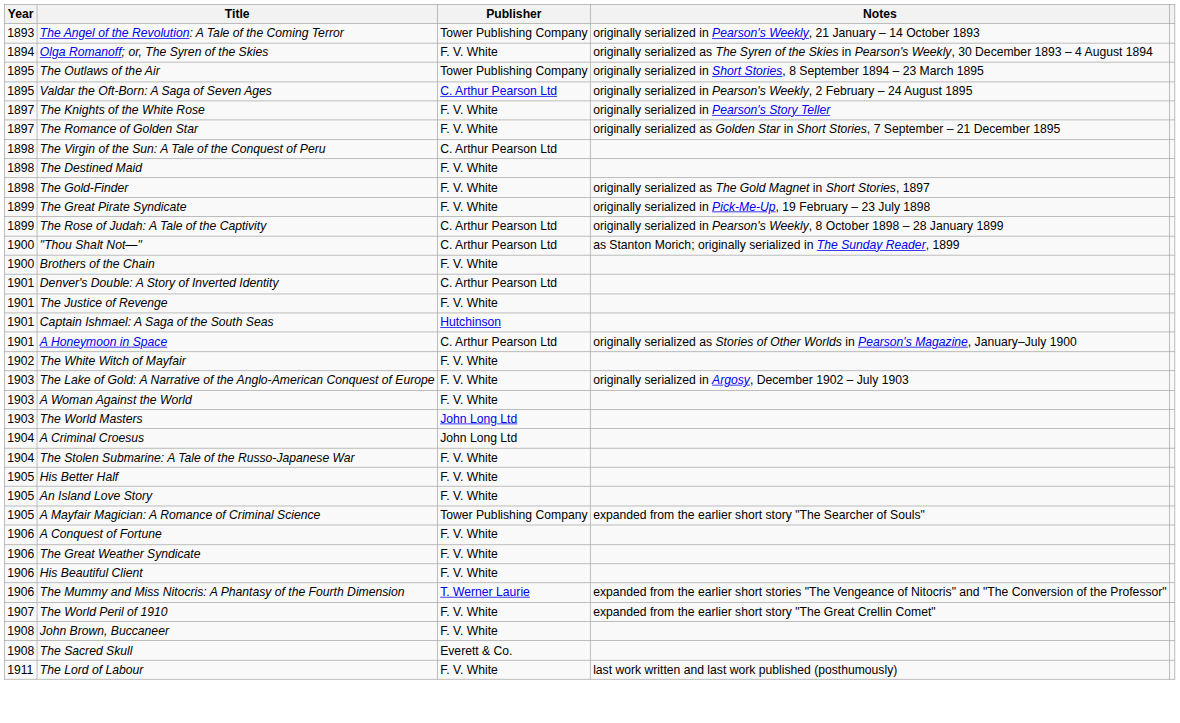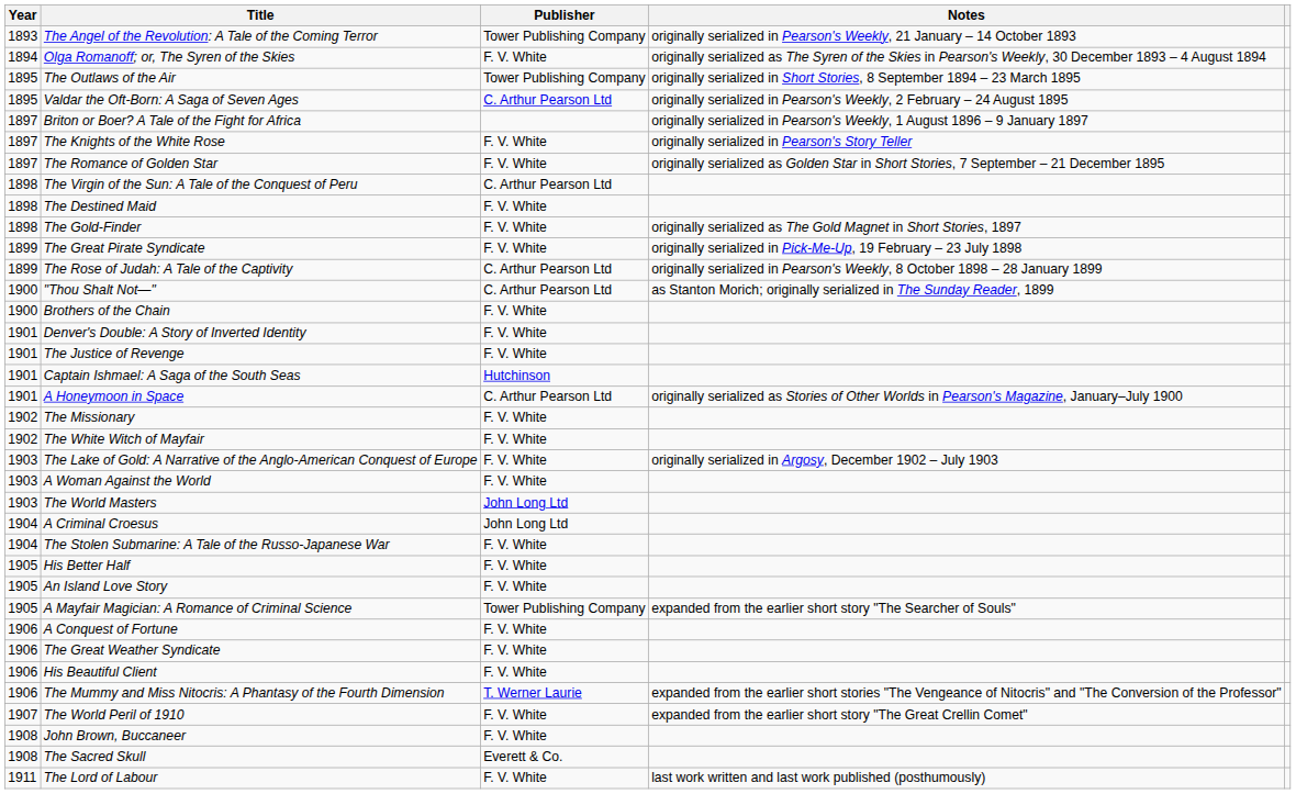 <table class="wikitable">
 <tr>
 <th>Year</th>
 <th>Title</th>
 <th>Publisher</th>
 <th>Notes</th>
 <th></th>
 </tr>
 <tr>
 <td>1893</td>
 <td><em><a href='#'>The Angel of the Revolution</a>: A Tale of the Coming Terror</em></td>
 <td>Tower Publishing Company</td>
 <td>originally serialized in <em><a href='#'>Pearson's Weekly</a></em>, 21 January – 14 October 1893</td>
 <td></td>
 </tr>
 <tr>
 <td>1894</td>
 <td><em><a href='#'>Olga Romanoff</a>;</em> <em>or,</em> <em>The Syren of the Skies</em></td>
 <td>F. V. White</td>
 <td>originally serialized as <em>The Syren of the Skies</em> in <em>Pearson's Weekly</em>, 30 December 1893 – 4 August 1894</td>
 <td></td>
 </tr>
 <tr>
 <td>1895</td>
 <td><em>The Outlaws of the Air</em></td>
 <td>Tower Publishing Company</td>
 <td>originally serialized in <em><a href='#'>Short Stories</a></em>, 8 September 1894 – 23 March 1895</td>
 <td></td>
 </tr>
 <tr>
 <td>1895</td>
 <td><em>Valdar the Oft-Born: A Saga of Seven Ages</em></td>
 <td><a href='#'>C. Arthur Pearson Ltd</a></td>
 <td>originally serialized in <em>Pearson's Weekly</em>, 2 February – 24 August 1895</td>
+<td></td>
+</tr>
+<tr>
+<td>1897</td>
+<td><em>Briton or Boer? A Tale of the Fight for Africa</em></td>
+<td></td>
+<td>originally serialized in <em>Pearson's Weekly</em>, 1 August 1896 – 9 January 1897</td>
 <td></td>
 </tr>
 <tr>
 <td>1897</td>
 <td><em>The Knights of the White Rose</em></td>
 <td>F. V. White</td>
 <td>originally serialized in <em><a href='#'>Pearson's Story Teller</a></em></td>
 <td></td>
 </tr>
 <tr>
 <td>1897</td>
 <td><em>The Romance of Golden Star</em></td>
 <td>F. V. White</td>
 <td>originally serialized as <em>Golden Star</em> in <em>Short Stories</em>, 7 September – 21 December 1895</td>
 <td></td>
 </tr>
 <tr>
 <td>1898</td>
 <td><em>The Virgin of the Sun: A Tale of the Conquest of Peru</em></td>
 <td>C. Arthur Pearson Ltd</td>
 <td></td>
 <td></td>
 </tr>
 <tr>
 <td>1898</td>
 <td><em>The Destined Maid</em></td>
 <td>F. V. White</td>
 <td></td>
 <td></td>
 </tr>
 <tr>
 <td>1898</td>
 <td><em>The Gold-Finder</em></td>
 <td>F. V. White</td>
 <td>originally serialized as <em>The Gold Magnet</em> in <em>Short Stories</em>, 1897</td>
 <td></td>
 </tr>
 <tr>
 <td>1899</td>
 <td><em>The Great Pirate Syndicate</em></td>
 <td>F. V. White</td>
 <td>originally serialized in <em><a href='#'>Pick-Me-Up</a></em>, 19 February – 23 July 1898</td>
 <td></td>
 </tr>
 <tr>
 <td>1899</td>
 <td><em>The Rose of Judah: A Tale of the Captivity</em></td>
 <td>C. Arthur Pearson Ltd</td>
 <td>originally serialized in <em>Pearson's Weekly</em>, 8 October 1898 – 28 January 1899</td>
 <td></td>
 </tr>
 <tr>
 <td>1900</td>
 <td><em>"Thou Shalt Not—"</em></td>
 <td>C. Arthur Pearson Ltd</td>
 <td>as Stanton Morich; originally serialized in <em><a href='#'>The Sunday Reader</a></em>, 1899</td>
 <td></td>
 </tr>
 <tr>
 <td>1900</td>
 <td><em>Brothers of the Chain</em></td>
 <td>F. V. White</td>
 <td></td>
 <td></td>
 </tr>
 <tr>
 <td>1901</td>
 <td><em>Denver's Double: A Story of Inverted Identity</em></td>
-<td>C. Arthur Pearson Ltd</td>
+<td>F. V. White</td>
 <td></td>
 <td></td>
 </tr>
 <tr>
 <td>1901</td>
 <td><em>The Justice of Revenge</em></td>
 <td>F. V. White</td>
 <td></td>
 <td></td>
 </tr>
 <tr>
 <td>1901</td>
 <td><em>Captain Ishmael: A Saga of the South Seas</em></td>
 <td><a href='#'>Hutchinson</a></td>
 <td></td>
 <td></td>
 </tr>
 <tr>
 <td>1901</td>
 <td><em><a href='#'>A Honeymoon in Space</a></em></td>
 <td>C. Arthur Pearson Ltd</td>
 <td>originally serialized as <em>Stories of Other Worlds</em> in <em><a href='#'>Pearson's Magazine</a></em>, January–July 1900</td>
+<td></td>
+</tr>
+<tr>
+<td>1902</td>
+<td><em>The Missionary</em></td>
+<td>F. V. White</td>
+<td></td>
 <td></td>
 </tr>
 <tr>
 <td>1902</td>
 <td><em>The White Witch of Mayfair</em></td>
 <td>F. V. White</td>
 <td></td>
 <td></td>
 </tr>
 <tr>
 <td>1903</td>
 <td><em>The Lake of Gold: A Narrative of the Anglo-American Conquest of Europe</em></td>
 <td>F. V. White</td>
 <td>originally serialized in <em><a href='#'>Argosy</a></em>, December 1902 – July 1903</td>
 <td></td>
 </tr>
 <tr>
 <td>1903</td>
 <td><em>A Woman Against the World</em></td>
 <td>F. V. White</td>
 <td></td>
 <td></td>
 </tr>
 <tr>
 <td>1903</td>
 <td><em>The World Masters</em></td>
 <td><a href='#'>John Long Ltd</a></td>
 <td></td>
 <td></td>
 </tr>
 <tr>
 <td>1904</td>
 <td><em>A Criminal Croesus</em></td>
 <td>John Long Ltd</td>
 <td></td>
 <td></td>
 </tr>
 <tr>
 <td>1904</td>
 <td><em>The Stolen Submarine: A Tale of the Russo-Japanese War</em></td>
 <td>F. V. White</td>
 <td></td>
 <td></td>
 </tr>
 <tr>
 <td>1905</td>
 <td><em>His Better Half</em></td>
 <td>F. V. White</td>
 <td></td>
 <td></td>
 </tr>
 <tr>
 <td>1905</td>
 <td><em>An Island Love Story</em></td>
 <td>F. V. White</td>
 <td></td>
 <td></td>
 </tr>
 <tr>
 <td>1905</td>
 <td><em>A Mayfair Magician: A Romance of Criminal Science</em></td>
 <td>Tower Publishing Company</td>
 <td>expanded from the earlier short story "The Searcher of Souls"</td>
 <td></td>
 </tr>
 <tr>
 <td>1906</td>
 <td><em>A Conquest of Fortune</em></td>
 <td>F. V. White</td>
 <td></td>
 <td></td>
 </tr>
 <tr>
 <td>1906</td>
 <td><em>The Great Weather Syndicate</em></td>
 <td>F. V. White</td>
 <td></td>
 <td></td>
 </tr>
 <tr>
 <td>1906</td>
 <td><em>His Beautiful Client</em></td>
 <td>F. V. White</td>
 <td></td>
 <td></td>
 </tr>
 <tr>
 <td>1906</td>
 <td><em>The Mummy and Miss Nitocris: A Phantasy of the Fourth Dimension</em></td>
 <td><a href='#'>T. Werner Laurie</a></td>
 <td>expanded from the earlier short stories "The Vengeance of Nitocris" and "The Conversion of the Professor"</td>
 <td></td>
 </tr>
 <tr>
 <td>1907</td>
 <td><em>The World Peril of 1910</em></td>
 <td>F. V. White</td>
 <td>expanded from the earlier short story "The Great Crellin Comet"</td>
 <td></td>
 </tr>
 <tr>
 <td>1908</td>
 <td><em>John Brown, Buccaneer</em></td>
 <td>F. V. White</td>
 <td></td>
 <td></td>
 </tr>
 <tr>
 <td>1908</td>
 <td><em>The Sacred Skull</em></td>
 <td>Everett & Co.</td>
 <td></td>
 <td></td>
 </tr>
 <tr>
 <td>1911</td>
 <td><em>The Lord of Labour</em></td>
 <td>F. V. White</td>
 <td>last work written and last work published (posthumously)</td>
 <td></td>
 </tr>
 </table>
